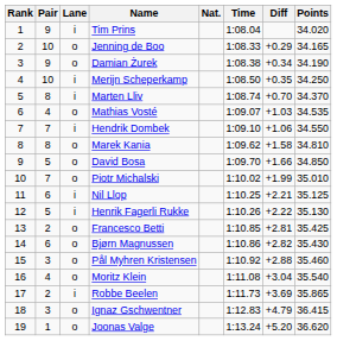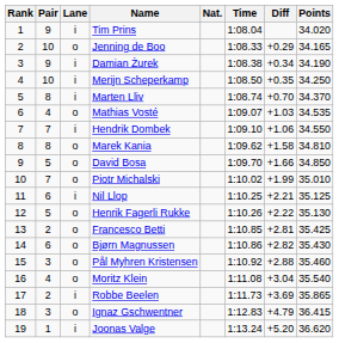 <table class="wikitable sortable" style="text-align:center; font-size:90%">
 <tr>
 <th>Rank</th>
 <th>Pair</th>
 <th>Lane</th>
 <th>Name</th>
 <th>Nat.</th>
 <th>Time</th>
 <th>Diff</th>
 <th>Points</th>
 </tr>
 <tr>
 <td>1</td>
 <td>9</td>
 <td>i</td>
 <td align=left><a href='#'>Tim Prins</a></td>
 <td></td>
 <td>1:08.04</td>
 <td></td>
 <td>34.020</td>
 </tr>
 <tr>
 <td>2</td>
 <td>10</td>
 <td>o</td>
 <td align=left><a href='#'>Jenning de Boo</a></td>
 <td></td>
 <td>1:08.33</td>
 <td>+0.29</td>
 <td>34.165</td>
 </tr>
 <tr>
 <td>3</td>
 <td>9</td>
-<td>o</td>
+<td>i</td>
 <td align=left><a href='#'>Damian Żurek</a></td>
 <td></td>
 <td>1:08.38</td>
 <td>+0.34</td>
 <td>34.190</td>
 </tr>
 <tr>
 <td>4</td>
 <td>10</td>
 <td>i</td>
 <td align=left><a href='#'>Merijn Scheperkamp</a></td>
 <td></td>
 <td>1:08.50</td>
 <td>+0.35</td>
 <td>34.250</td>
 </tr>
 <tr>
 <td>5</td>
 <td>8</td>
 <td>i</td>
 <td align=left><a href='#'>Marten Lliv</a></td>
 <td></td>
 <td>1:08.74</td>
 <td>+0.70</td>
 <td>34.370</td>
 </tr>
 <tr>
 <td>6</td>
 <td>4</td>
 <td>o</td>
 <td align=left><a href='#'>Mathias Vosté</a></td>
 <td></td>
 <td>1:09.07</td>
 <td>+1.03</td>
 <td>34.535</td>
 </tr>
 <tr>
 <td>7</td>
 <td>7</td>
 <td>i</td>
 <td align=left><a href='#'>Hendrik Dombek</a></td>
 <td></td>
 <td>1:09.10</td>
 <td>+1.06</td>
 <td>34.550</td>
 </tr>
 <tr>
 <td>8</td>
 <td>8</td>
 <td>o</td>
 <td align=left><a href='#'>Marek Kania</a></td>
 <td></td>
 <td>1:09.62</td>
 <td>+1.58</td>
 <td>34.810</td>
 </tr>
 <tr>
 <td>9</td>
 <td>5</td>
 <td>o</td>
 <td align=left><a href='#'>David Bosa</a></td>
 <td></td>
 <td>1:09.70</td>
 <td>+1.66</td>
 <td>34.850</td>
 </tr>
 <tr>
 <td>10</td>
 <td>7</td>
 <td>o</td>
 <td align=left><a href='#'>Piotr Michalski</a></td>
 <td></td>
 <td>1:10.02</td>
 <td>+1.99</td>
 <td>35.010</td>
 </tr>
 <tr>
 <td>11</td>
 <td>6</td>
 <td>i</td>
 <td align=left><a href='#'>Nil Llop</a></td>
 <td></td>
 <td>1:10.25</td>
 <td>+2.21</td>
 <td>35.125</td>
 </tr>
 <tr>
 <td>12</td>
 <td>5</td>
-<td>i</td>
+<td>o</td>
 <td align=left><a href='#'>Henrik Fagerli Rukke</a></td>
 <td></td>
 <td>1:10.26</td>
 <td>+2.22</td>
 <td>35.130</td>
 </tr>
 <tr>
 <td>13</td>
 <td>2</td>
 <td>o</td>
 <td align=left><a href='#'>Francesco Betti</a></td>
 <td></td>
 <td>1:10.85</td>
 <td>+2.81</td>
 <td>35.425</td>
 </tr>
 <tr>
 <td>14</td>
 <td>6</td>
 <td>o</td>
 <td align=left><a href='#'>Bjørn Magnussen</a></td>
 <td></td>
 <td>1:10.86</td>
 <td>+2.82</td>
 <td>35.430</td>
 </tr>
 <tr>
 <td>15</td>
 <td>3</td>
 <td>o</td>
 <td align=left><a href='#'>Pål Myhren Kristensen</a></td>
 <td></td>
 <td>1:10.92</td>
 <td>+2.88</td>
 <td>35.460</td>
 </tr>
 <tr>
 <td>16</td>
 <td>4</td>
 <td>o</td>
 <td align=left><a href='#'>Moritz Klein</a></td>
 <td></td>
 <td>1:11.08</td>
 <td>+3.04</td>
 <td>35.540</td>
 </tr>
 <tr>
 <td>17</td>
 <td>2</td>
 <td>i</td>
 <td align=left><a href='#'>Robbe Beelen</a></td>
 <td></td>
 <td>1:11.73</td>
 <td>+3.69</td>
 <td>35.865</td>
 </tr>
 <tr>
 <td>18</td>
 <td>3</td>
 <td>o</td>
 <td align=left><a href='#'>Ignaz Gschwentner</a></td>
 <td></td>
 <td>1:12.83</td>
 <td>+4.79</td>
 <td>36.415</td>
 </tr>
 <tr>
 <td>19</td>
 <td>1</td>
-<td>o</td>
+<td>i</td>
 <td align=left><a href='#'>Joonas Valge</a></td>
 <td></td>
 <td>1:13.24</td>
 <td>+5.20</td>
 <td>36.620</td>
 </tr>
 </table>
